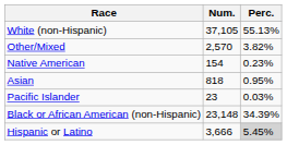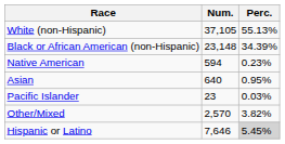 <table class="wikitable">
 <tr>
 <th>Race</th>
 <th>Num.</th>
 <th>Perc.</th>
 </tr>
 <tr>
 <td><a href='#'>White</a> (non-Hispanic)</td>
 <td>37,105</td>
 <td>55.13%</td>
 </tr>
 <tr>
-<td><a href='#'>Other/Mixed</a></td>
-<td>2,570</td>
-<td>3.82%</td>
+<td><a href='#'>Black or African American</a> (non-Hispanic)</td>
+<td>23,148</td>
+<td>34.39%</td>
 </tr>
 <tr>
 <td><a href='#'>Native American</a></td>
-<td>154</td>
+<td>594</td>
 <td>0.23%</td>
 </tr>
 <tr>
 <td><a href='#'>Asian</a></td>
-<td>818</td>
+<td>640</td>
 <td>0.95%</td>
 </tr>
 <tr>
 <td><a href='#'>Pacific Islander</a></td>
 <td>23</td>
 <td>0.03%</td>
 </tr>
 <tr>
-<td><a href='#'>Black or African American</a> (non-Hispanic)</td>
-<td>23,148</td>
-<td>34.39%</td>
+<td><a href='#'>Other/Mixed</a></td>
+<td>2,570</td>
+<td>3.82%</td>
 </tr>
 <tr>
 <td><a href='#'>Hispanic</a> or <a href='#'>Latino</a></td>
-<td>3,666</td>
+<td>7,646</td>
 <td style="background: lightgrey;">5.45%</td>
 </tr>
 </table>
